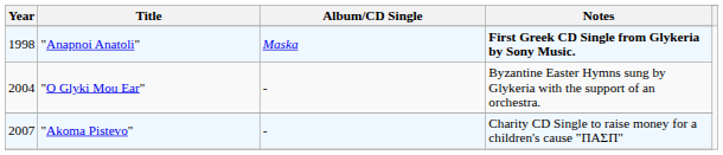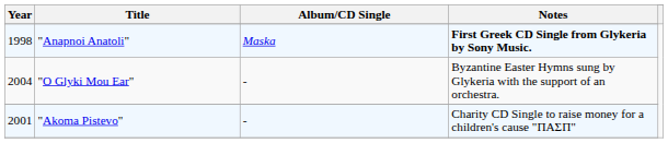 <table class="wikitable"|width=100%>
 <tr bgcolor="#CCCCCC">
 <th width="25" rowspan="2">Year</th>
 <th width="260" rowspan="2">Title</th>
 <th width="265" rowspan="2">Album/CD Single</th>
 <th width="265" rowspan="2">Notes</th>
 </tr>
 <tr>
 <th></th>
 </tr>
 <tr>
 </tr>
 <tr bgcolor="#F0F8FF" align="center">
 <td align="left">1998</td>
 <td align="left">"<a href='#'>Anapnoi Anatoli</a>"</td>
 <td align="left"><em><a href='#'>Maska</a></em></td>
 <td align="left"><strong>First Greek CD Single from Glykeria by Sony Music.</strong></td>
 </tr>
 <tr>
 <td align="left">2004</td>
 <td align="left">"<a href='#'>O Glyki Mou Ear</a>"</td>
 <td align="left">-</td>
 <td align="left">Byzantine Easter Hymns sung by Glykeria with the support of an orchestra.</td>
 </tr>
 <tr>
 </tr>
 <tr bgcolor="#F0F8FF" align="center">
-<td align="left">2007</td>
+<td align="left">2001</td>
 <td align="left">"<a href='#'>Akoma Pistevo</a>"</td>
 <td align="left">-</td>
 <td align="left">Charity CD Single to raise money for a children's cause "ΠΑΣΠ"</td>
 </tr>
 <tr>
 </tr>
 </table>
